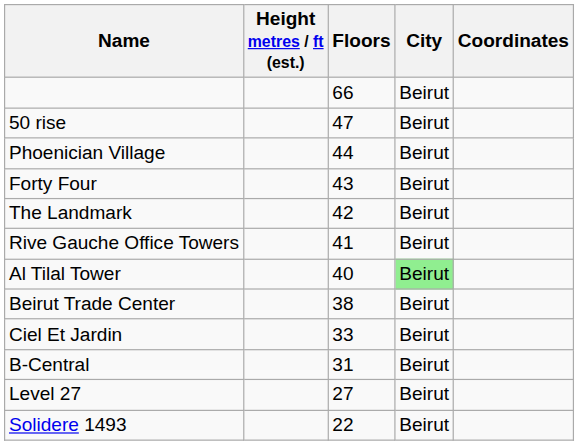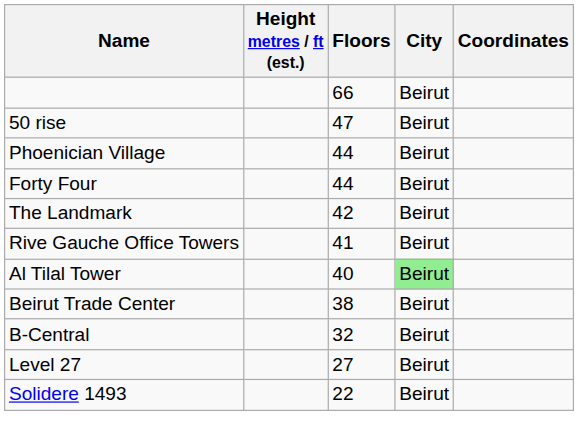 <table class="wikitable sortable">
 <tr>
 <th>Name</th>
 <th>Height<br><small><a href='#'>metres</a> / <a href='#'>ft</a></small><br><small>(est.)</small></th>
 <th>Floors</th>
 <th>City</th>
 <th>Coordinates</th>
 </tr>
 <tr>
 <td></td>
 <td></td>
 <td>66</td>
 <td>Beirut</td>
 <td></td>
 </tr>
 <tr>
 <td>50 rise</td>
 <td></td>
 <td>47</td>
 <td>Beirut</td>
 <td></td>
 </tr>
 <tr>
 <td>Phoenician Village</td>
 <td></td>
 <td>44</td>
 <td>Beirut</td>
 <td></td>
 </tr>
 <tr>
 <td>Forty Four</td>
 <td></td>
-<td>43</td>
+<td>44</td>
 <td>Beirut</td>
 <td></td>
 </tr>
 <tr>
 <td>The Landmark</td>
 <td></td>
 <td>42</td>
 <td>Beirut</td>
 <td></td>
 </tr>
 <tr>
 <td>Rive Gauche Office Towers</td>
 <td></td>
 <td>41</td>
 <td>Beirut</td>
 <td></td>
 </tr>
 <tr>
 <td>Al Tilal Tower</td>
 <td></td>
 <td>40</td>
 <td style="background: lightgreen;">Beirut</td>
 <td></td>
 </tr>
 <tr>
 <td>Beirut Trade Center</td>
 <td></td>
 <td>38</td>
 <td>Beirut</td>
 <td></td>
 </tr>
 <tr>
-<td>Ciel Et Jardin</td>
-<td></td>
-<td>33</td>
-<td>Beirut</td>
-<td></td>
-</tr>
-<tr>
 <td>B-Central</td>
 <td></td>
-<td>31</td>
+<td>32</td>
 <td>Beirut</td>
 <td></td>
 </tr>
 <tr>
 <td>Level 27</td>
 <td></td>
 <td>27</td>
 <td>Beirut</td>
 <td></td>
 </tr>
 <tr>
 <td><a href='#'>Solidere</a> 1493</td>
 <td></td>
 <td>22</td>
 <td>Beirut</td>
 <td></td>
 </tr>
 </table>
